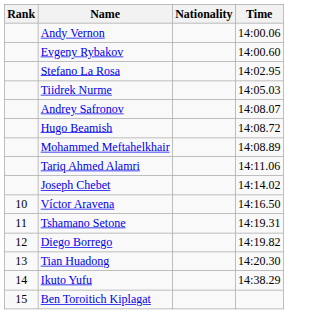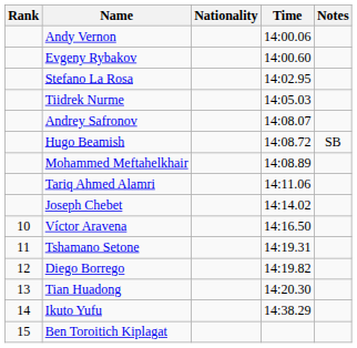 <table class="wikitable sortable" style="text-align:center">
 <tr>
 <th>Rank</th>
 <th>Name</th>
 <th>Nationality</th>
 <th>Time</th>
+<th>Notes</th>
 </tr>
 <tr>
 <td></td>
 <td align=left><a href='#'>Andy Vernon</a></td>
 <td align=left></td>
 <td>14:00.06</td>
+<td></td>
 </tr>
 <tr>
 <td></td>
 <td align=left><a href='#'>Evgeny Rybakov</a></td>
 <td align=left></td>
 <td>14:00.60</td>
+<td></td>
 </tr>
 <tr>
 <td></td>
 <td align=left><a href='#'>Stefano La Rosa</a></td>
 <td align=left></td>
 <td>14:02.95</td>
+<td></td>
 </tr>
 <tr>
 <td></td>
 <td align=left><a href='#'>Tiidrek Nurme</a></td>
 <td align=left></td>
 <td>14:05.03</td>
+<td></td>
 </tr>
 <tr>
 <td></td>
 <td align=left><a href='#'>Andrey Safronov</a></td>
 <td align=left></td>
 <td>14:08.07</td>
+<td></td>
 </tr>
 <tr>
 <td></td>
 <td align=left><a href='#'>Hugo Beamish</a></td>
 <td align=left></td>
 <td>14:08.72</td>
+<td>SB</td>
 </tr>
 <tr>
 <td></td>
 <td align=left><a href='#'>Mohammed Meftahelkhair</a></td>
 <td align=left></td>
 <td>14:08.89</td>
+<td></td>
 </tr>
 <tr>
 <td></td>
 <td align=left><a href='#'>Tariq Ahmed Alamri</a></td>
 <td align=left></td>
 <td>14:11.06</td>
+<td></td>
 </tr>
 <tr>
 <td></td>
 <td align=left><a href='#'>Joseph Chebet</a></td>
 <td align=left></td>
 <td>14:14.02</td>
+<td></td>
 </tr>
 <tr>
 <td>10</td>
 <td align=left><a href='#'>Víctor Aravena</a></td>
 <td align=left></td>
 <td>14:16.50</td>
+<td></td>
 </tr>
 <tr>
 <td>11</td>
 <td align=left><a href='#'>Tshamano Setone</a></td>
 <td align=left></td>
 <td>14:19.31</td>
+<td></td>
 </tr>
 <tr>
 <td>12</td>
 <td align=left><a href='#'>Diego Borrego</a></td>
 <td align=left></td>
 <td>14:19.82</td>
+<td></td>
 </tr>
 <tr>
 <td>13</td>
 <td align=left><a href='#'>Tian Huadong</a></td>
 <td align=left></td>
 <td>14:20.30</td>
+<td></td>
 </tr>
 <tr>
 <td>14</td>
 <td align=left><a href='#'>Ikuto Yufu</a></td>
 <td align=left></td>
 <td>14:38.29</td>
+<td></td>
 </tr>
 <tr>
 <td>15</td>
 <td align=left><a href='#'>Ben Toroitich Kiplagat</a></td>
 <td align=left></td>
 <td></td>
+<td></td>
 </tr>
 </table>
